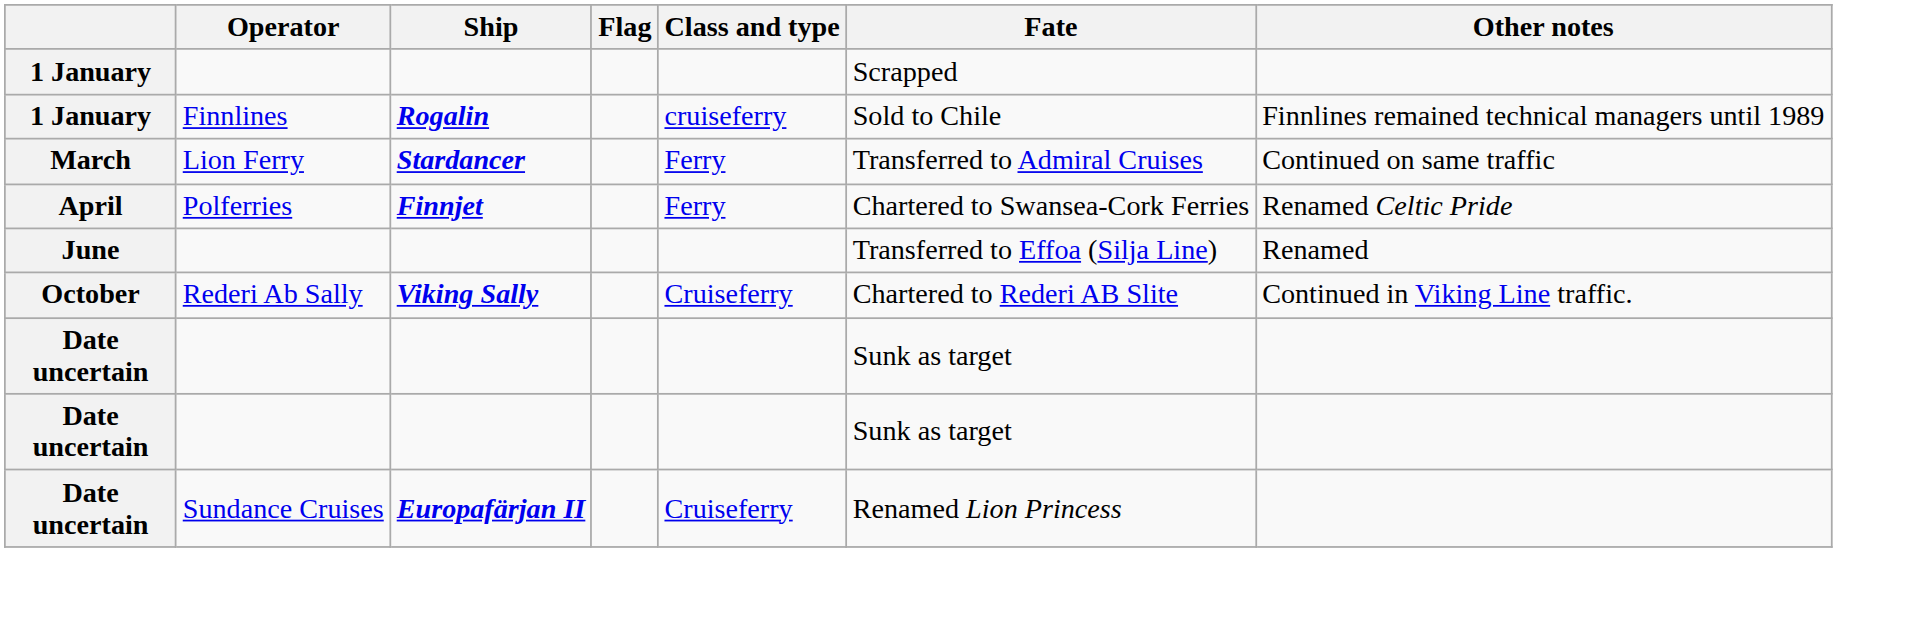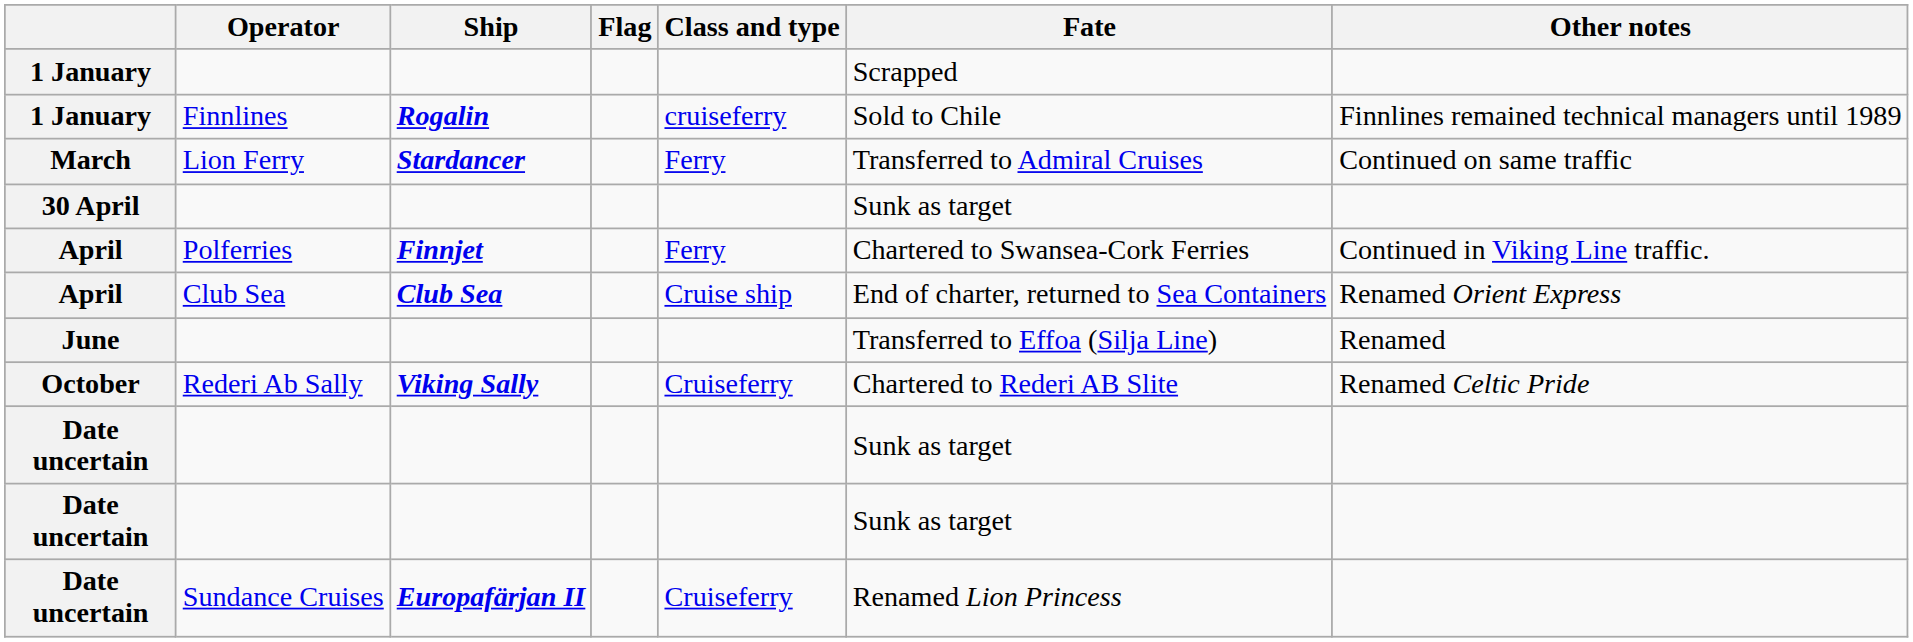 <table class="wikitable">
 <tr>
 <th width="90"></th>
 <th>Operator</th>
 <th>Ship</th>
 <th>Flag</th>
 <th>Class and type</th>
 <th>Fate</th>
 <th>Other notes</th>
 </tr>
 <tr ---->
 <th>1 January</th>
 <td></td>
 <td><strong></strong></td>
 <td></td>
 <td></td>
 <td>Scrapped</td>
 <td></td>
 </tr>
 <tr ---->
 <th>1 January</th>
 <td><a href='#'>Finnlines</a></td>
 <td><strong><a href='#'><em>Rogalin</em></a></strong></td>
 <td></td>
 <td><a href='#'>cruiseferry</a></td>
 <td>Sold to Chile</td>
 <td>Finnlines remained technical managers until 1989</td>
 </tr>
 <tr ---->
 <th>March</th>
 <td><a href='#'>Lion Ferry</a></td>
 <td><strong><a href='#'><em>Stardancer</em></a></strong></td>
 <td></td>
 <td><a href='#'>Ferry</a></td>
 <td>Transferred to <a href='#'>Admiral Cruises</a></td>
 <td>Continued on same traffic</td>
 </tr>
 <tr ---->
+<th>30 April</th>
+<td></td>
+<td><strong></strong></td>
+<td></td>
+<td></td>
+<td>Sunk as target</td>
+<td></td>
+</tr>
+<tr ---->
 <th>April</th>
 <td><a href='#'>Polferries</a></td>
 <td><strong><a href='#'><em>Finnjet</em></a></strong></td>
 <td></td>
 <td><a href='#'>Ferry</a></td>
 <td>Chartered to Swansea-Cork Ferries</td>
-<td>Renamed <em>Celtic Pride</em></td>
+<td>Continued in <a href='#'>Viking Line</a> traffic.</td>
+</tr>
+<tr ---->
+<th>April</th>
+<td><a href='#'>Club Sea</a></td>
+<td><strong><a href='#'><em>Club Sea</em></a></strong></td>
+<td></td>
+<td><a href='#'>Cruise ship</a></td>
+<td>End of charter, returned to <a href='#'>Sea Containers</a></td>
+<td>Renamed <em>Orient Express</em></td>
 </tr>
 <tr ---->
 <th>June</th>
 <td></td>
 <td><strong></strong></td>
 <td></td>
 <td></td>
 <td>Transferred to <a href='#'>Effoa</a> (<a href='#'>Silja Line</a>)</td>
 <td>Renamed </td>
 </tr>
 <tr ---->
 <th>October</th>
 <td><a href='#'>Rederi Ab Sally</a></td>
 <td><strong><a href='#'><em>Viking Sally</em></a></strong></td>
 <td></td>
 <td><a href='#'>Cruiseferry</a></td>
 <td>Chartered to <a href='#'>Rederi AB Slite</a></td>
-<td>Continued in <a href='#'>Viking Line</a> traffic.</td>
+<td>Renamed <em>Celtic Pride</em></td>
 </tr>
 <tr ---->
 <th>Date uncertain</th>
 <td></td>
 <td><strong></strong></td>
 <td></td>
 <td></td>
 <td>Sunk as target</td>
 <td></td>
 </tr>
 <tr ---->
 <th>Date uncertain</th>
 <td></td>
 <td><strong></strong></td>
 <td></td>
 <td></td>
 <td>Sunk as target</td>
 <td></td>
 </tr>
 <tr ---->
 <th>Date uncertain</th>
 <td><a href='#'>Sundance Cruises</a></td>
 <td><strong><a href='#'><em>Europafärjan II</em></a></strong></td>
 <td></td>
 <td><a href='#'>Cruiseferry</a></td>
 <td>Renamed <em>Lion Princess</em></td>
 <td></td>
 </tr>
 </table>
